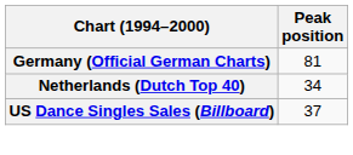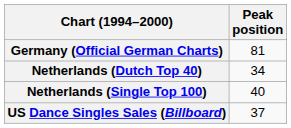 <table class="wikitable sortable plainrowheaders" style="text-align:center">
 <tr>
 <th scope="col">Chart (1994–2000)</th>
 <th scope="col">Peak<br>position</th>
 </tr>
 <tr>
 <th scope="row">Germany (<a href='#'>Official German Charts</a>)</th>
 <td>81</td>
 </tr>
 <tr>
 <th scope="row">Netherlands (<a href='#'>Dutch Top 40</a>)</th>
 <td>34</td>
 </tr>
 <tr>
+<th scope="row">Netherlands (<a href='#'>Single Top 100</a>)</th>
+<td>40</td>
+</tr>
+<tr>
 <th scope="row">US <a href='#'>Dance Singles Sales</a> (<em><a href='#'>Billboard</a></em>)</th>
 <td>37</td>
 </tr>
 </table>
